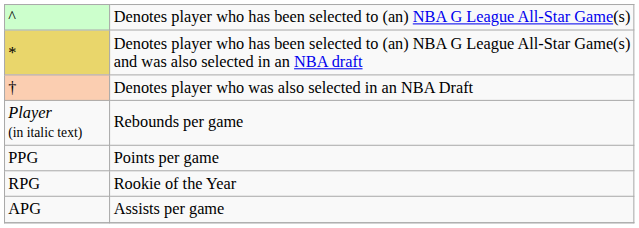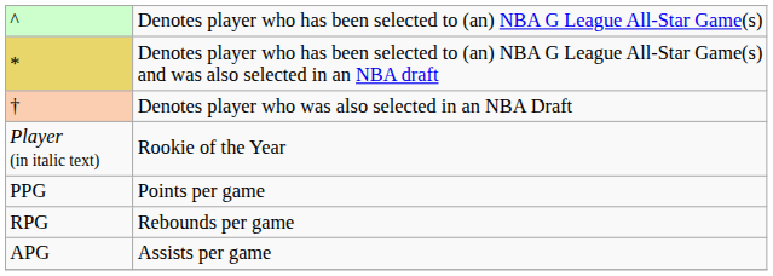 <table class="wikitable">
 <tr>
 <td style="background-color:#CCFFCC; width:6em">^</td>
 <td>Denotes player who has been selected to (an) <a href='#'>NBA G League All-Star Game</a>(s)</td>
 </tr>
 <tr>
 <td style="background-color:#E9D66B; width=6em">*</td>
 <td>Denotes player who has been selected to (an) NBA G League All-Star Game(s)<br> and was also selected in an <a href='#'>NBA draft</a></td>
 </tr>
 <tr>
 <td style="background-color:#FBCEB1; width:6em">†</td>
 <td>Denotes player who was also selected in an NBA Draft</td>
 </tr>
 <tr>
 <td><em>Player</em><br><small>(in italic text)</small></td>
-<td>Rebounds per game</td>
+<td>Rookie of the Year</td>
 </tr>
 <tr>
 <td>PPG</td>
 <td>Points per game</td>
 </tr>
 <tr>
 <td>RPG</td>
-<td>Rookie of the Year</td>
+<td>Rebounds per game</td>
 </tr>
 <tr>
 <td>APG</td>
 <td>Assists per game</td>
 </tr>
 <tr>
 </tr>
 </table>
